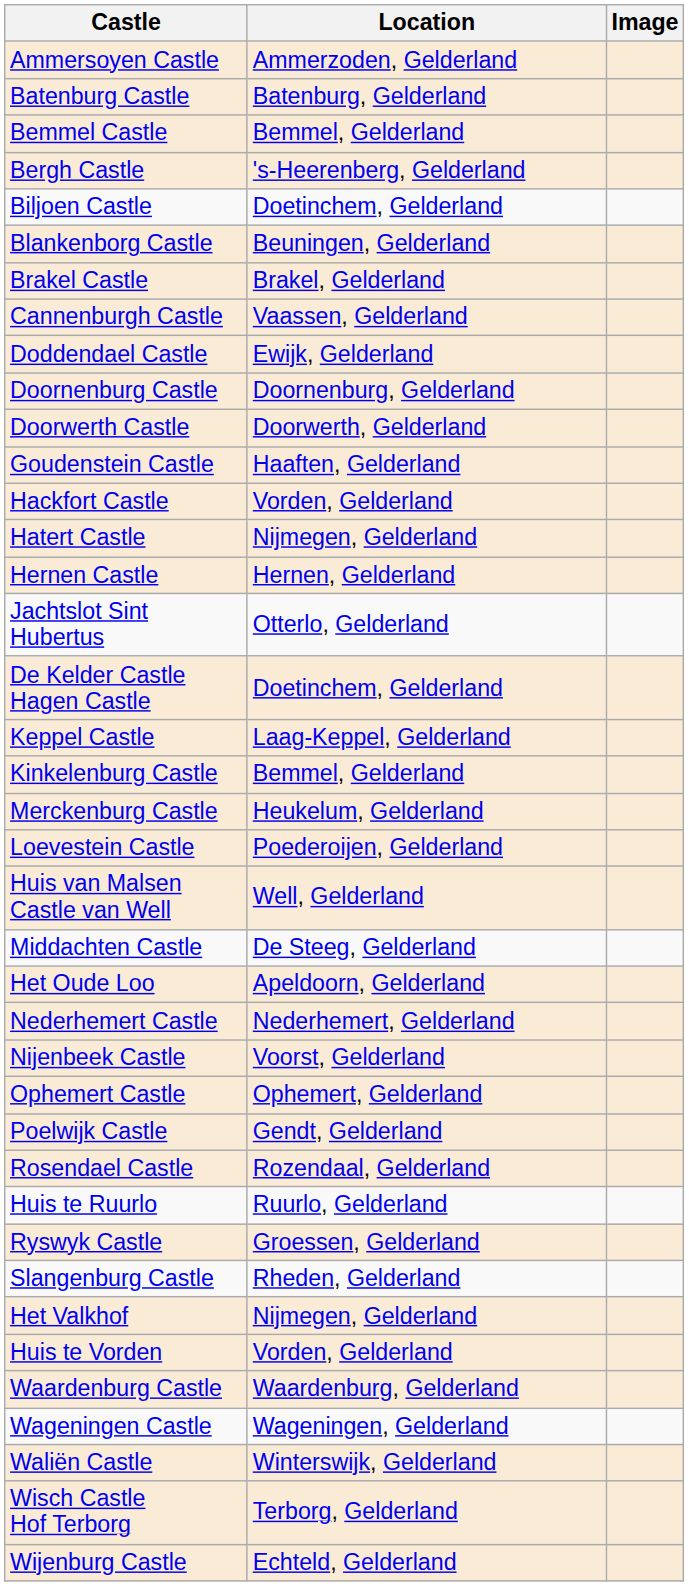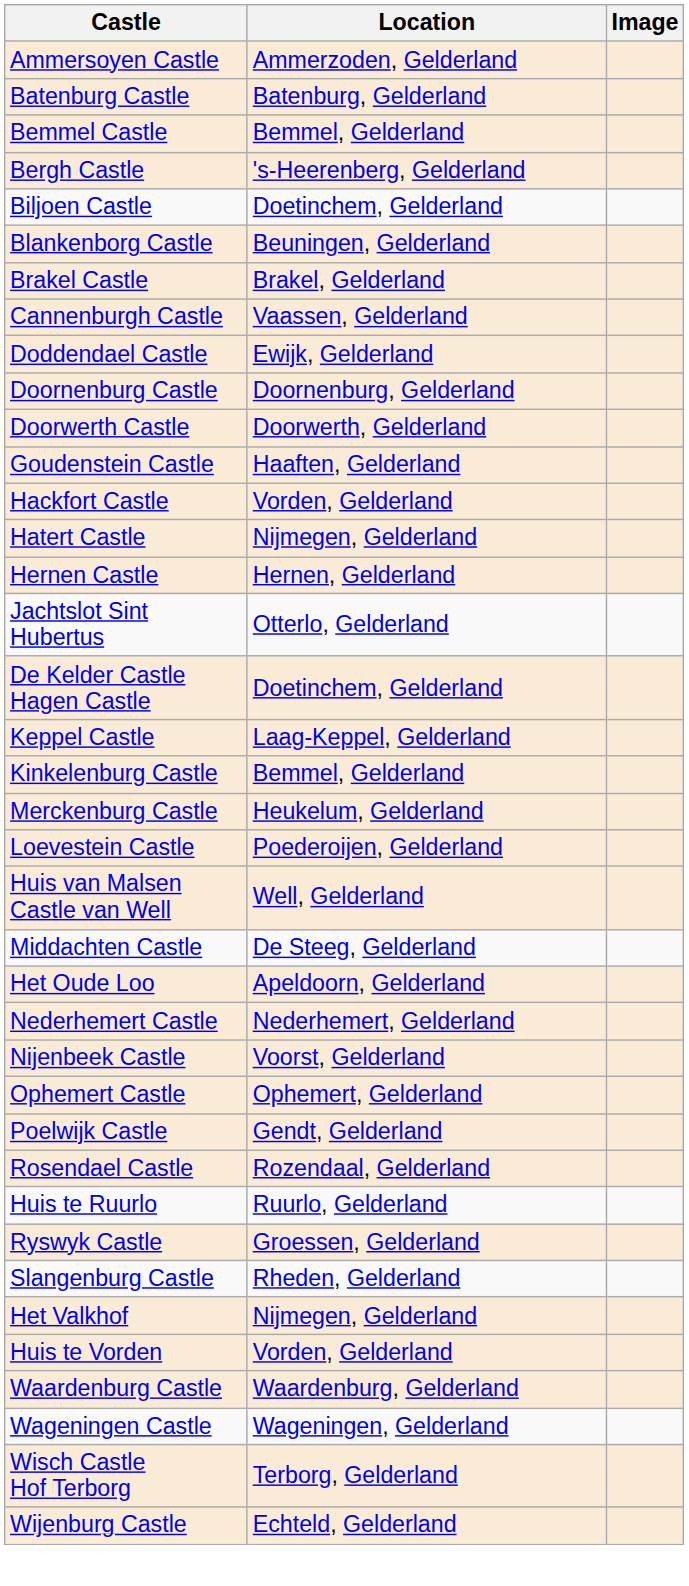 <table class="wikitable">
 <tr>
 <th style="width:10em;">Castle</th>
 <th style="width:15em;">Location</th>
 <th>Image</th>
 </tr>
 <tr bgcolor="#FAEBD7">
 <td><a href='#'>Ammersoyen Castle</a></td>
 <td><a href='#'>Ammerzoden</a>,  <a href='#'>Gelderland</a><br></td>
 <td></td>
 </tr>
 <tr bgcolor="#FAEBD7">
 <td><a href='#'>Batenburg Castle</a></td>
 <td><a href='#'>Batenburg</a>,  <a href='#'>Gelderland</a><br></td>
 <td></td>
 </tr>
 <tr bgcolor="#FAEBD7">
 <td><a href='#'>Bemmel Castle</a></td>
 <td><a href='#'>Bemmel</a>, <a href='#'>Gelderland</a><br></td>
 <td></td>
 </tr>
 <tr bgcolor="#FAEBD7">
 <td><a href='#'>Bergh Castle</a></td>
 <td><a href='#'>'s-Heerenberg</a>, <a href='#'>Gelderland</a><br></td>
 <td></td>
 </tr>
 <tr>
 <td><a href='#'>Biljoen Castle</a></td>
 <td><a href='#'>Doetinchem</a>, <a href='#'>Gelderland</a><br></td>
 <td></td>
 </tr>
 <tr bgcolor="#FAEBD7">
 <td><a href='#'>Blankenborg Castle</a></td>
 <td><a href='#'>Beuningen</a>, <a href='#'>Gelderland</a><br></td>
 <td></td>
 </tr>
 <tr bgcolor="#FAEBD7">
 <td><a href='#'>Brakel Castle</a></td>
 <td><a href='#'>Brakel</a>, <a href='#'>Gelderland</a><br></td>
 <td></td>
 </tr>
 <tr bgcolor="#FAEBD7">
 <td><a href='#'>Cannenburgh Castle</a></td>
 <td><a href='#'>Vaassen</a>, <a href='#'>Gelderland</a><br></td>
 <td></td>
 </tr>
 <tr bgcolor="#FAEBD7">
 <td><a href='#'>Doddendael Castle</a></td>
 <td><a href='#'>Ewijk</a>, <a href='#'>Gelderland</a><br></td>
 <td></td>
 </tr>
 <tr bgcolor="#FAEBD7">
 <td><a href='#'>Doornenburg Castle</a></td>
 <td><a href='#'>Doornenburg</a>, <a href='#'>Gelderland</a><br></td>
 <td></td>
 </tr>
 <tr bgcolor="#FAEBD7">
 <td><a href='#'>Doorwerth Castle</a></td>
 <td><a href='#'>Doorwerth</a>, <a href='#'>Gelderland</a><br></td>
 <td></td>
 </tr>
 <tr bgcolor="#FAEBD7">
 <td><a href='#'>Goudenstein Castle</a></td>
 <td><a href='#'>Haaften</a>, <a href='#'>Gelderland</a><br></td>
 <td></td>
 </tr>
 <tr bgcolor="#FAEBD7">
 <td><a href='#'>Hackfort Castle</a></td>
 <td><a href='#'>Vorden</a>, <a href='#'>Gelderland</a><br></td>
 <td></td>
 </tr>
 <tr bgcolor="#FAEBD7">
 <td><a href='#'>Hatert Castle</a></td>
 <td><a href='#'>Nijmegen</a>, <a href='#'>Gelderland</a><br></td>
 <td></td>
 </tr>
 <tr bgcolor="#FAEBD7">
 <td><a href='#'>Hernen Castle</a></td>
 <td><a href='#'>Hernen</a>, <a href='#'>Gelderland</a><br></td>
 <td></td>
 </tr>
 <tr>
 <td><a href='#'>Jachtslot Sint Hubertus</a></td>
 <td><a href='#'>Otterlo</a>, <a href='#'>Gelderland</a><br></td>
 <td></td>
 </tr>
 <tr bgcolor="#FAEBD7">
 <td><a href='#'>De Kelder Castle</a><br><a href='#'>Hagen Castle</a></td>
 <td><a href='#'>Doetinchem</a>, <a href='#'>Gelderland</a><br></td>
 <td></td>
 </tr>
 <tr bgcolor="#FAEBD7">
 <td><a href='#'>Keppel Castle</a></td>
 <td><a href='#'>Laag-Keppel</a>, <a href='#'>Gelderland</a><br></td>
 <td></td>
 </tr>
 <tr bgcolor="#FAEBD7">
 <td><a href='#'>Kinkelenburg Castle</a></td>
 <td><a href='#'>Bemmel</a>, <a href='#'>Gelderland</a><br></td>
 <td></td>
 </tr>
 <tr bgcolor="#FAEBD7">
 <td><a href='#'>Merckenburg Castle</a></td>
 <td><a href='#'>Heukelum</a>, <a href='#'>Gelderland</a><br></td>
 <td></td>
 </tr>
 <tr bgcolor="#FAEBD7">
 <td><a href='#'>Loevestein Castle</a></td>
 <td><a href='#'>Poederoijen</a>, <a href='#'>Gelderland</a><br></td>
 <td></td>
 </tr>
 <tr bgcolor="#FAEBD7">
 <td><a href='#'>Huis van Malsen</a><br><a href='#'>Castle van Well</a></td>
 <td><a href='#'>Well</a>, <a href='#'>Gelderland</a><br></td>
 <td></td>
 </tr>
 <tr>
 <td><a href='#'>Middachten Castle</a></td>
 <td><a href='#'>De Steeg</a>, <a href='#'>Gelderland</a><br></td>
 <td></td>
 </tr>
 <tr bgcolor="#FAEBD7">
 <td><a href='#'>Het Oude Loo</a></td>
 <td><a href='#'>Apeldoorn</a>, <a href='#'>Gelderland</a><br></td>
 <td></td>
 </tr>
 <tr bgcolor="#FAEBD7">
 <td><a href='#'>Nederhemert Castle</a></td>
 <td><a href='#'>Nederhemert</a>, <a href='#'>Gelderland</a><br></td>
 <td></td>
 </tr>
 <tr bgcolor="#FAEBD7">
 <td><a href='#'>Nijenbeek Castle</a></td>
 <td><a href='#'>Voorst</a>, <a href='#'>Gelderland</a><br></td>
 <td></td>
 </tr>
 <tr bgcolor="#FAEBD7">
 <td><a href='#'>Ophemert Castle</a></td>
 <td><a href='#'>Ophemert</a>, <a href='#'>Gelderland</a><br></td>
 <td></td>
 </tr>
 <tr bgcolor="#FAEBD7">
 <td><a href='#'>Poelwijk Castle</a></td>
 <td><a href='#'>Gendt</a>, <a href='#'>Gelderland</a><br></td>
 <td></td>
 </tr>
 <tr bgcolor="#FAEBD7">
 <td><a href='#'>Rosendael Castle</a></td>
 <td><a href='#'>Rozendaal</a>, <a href='#'>Gelderland</a><br></td>
 <td></td>
 </tr>
 <tr>
 <td><a href='#'>Huis te Ruurlo</a></td>
 <td><a href='#'>Ruurlo</a>, <a href='#'>Gelderland</a><br></td>
 <td></td>
 </tr>
 <tr bgcolor="#FAEBD7">
 <td><a href='#'>Ryswyk Castle</a></td>
 <td><a href='#'>Groessen</a>, <a href='#'>Gelderland</a><br></td>
 <td></td>
 </tr>
 <tr>
 <td><a href='#'>Slangenburg Castle</a></td>
 <td><a href='#'>Rheden</a>, <a href='#'>Gelderland</a><br></td>
 <td></td>
 </tr>
 <tr bgcolor="#FAEBD7">
 <td><a href='#'>Het Valkhof</a></td>
 <td><a href='#'>Nijmegen</a>, <a href='#'>Gelderland</a><br></td>
 <td></td>
 </tr>
 <tr bgcolor="#FAEBD7">
 <td><a href='#'>Huis te Vorden</a></td>
 <td><a href='#'>Vorden</a>, <a href='#'>Gelderland</a><br></td>
 <td></td>
 </tr>
 <tr bgcolor="#FAEBD7">
 <td><a href='#'>Waardenburg Castle</a></td>
 <td><a href='#'>Waardenburg</a>, <a href='#'>Gelderland</a><br></td>
 <td></td>
 </tr>
 <tr>
 <td><a href='#'>Wageningen Castle</a></td>
 <td><a href='#'>Wageningen</a>, <a href='#'>Gelderland</a><br></td>
 <td></td>
 </tr>
 <tr bgcolor="#FAEBD7">
-<td><a href='#'>Waliën Castle</a></td>
-<td><a href='#'>Winterswijk</a>, <a href='#'>Gelderland</a><br></td>
-<td></td>
-</tr>
-<tr bgcolor="#FAEBD7">
 <td><a href='#'>Wisch Castle</a><br><a href='#'>Hof Terborg</a></td>
 <td><a href='#'>Terborg</a>, <a href='#'>Gelderland</a><br></td>
 <td></td>
 </tr>
 <tr bgcolor="#FAEBD7">
 <td><a href='#'>Wijenburg Castle</a></td>
 <td><a href='#'>Echteld</a>, <a href='#'>Gelderland</a><br></td>
 <td></td>
 </tr>
 </table>
